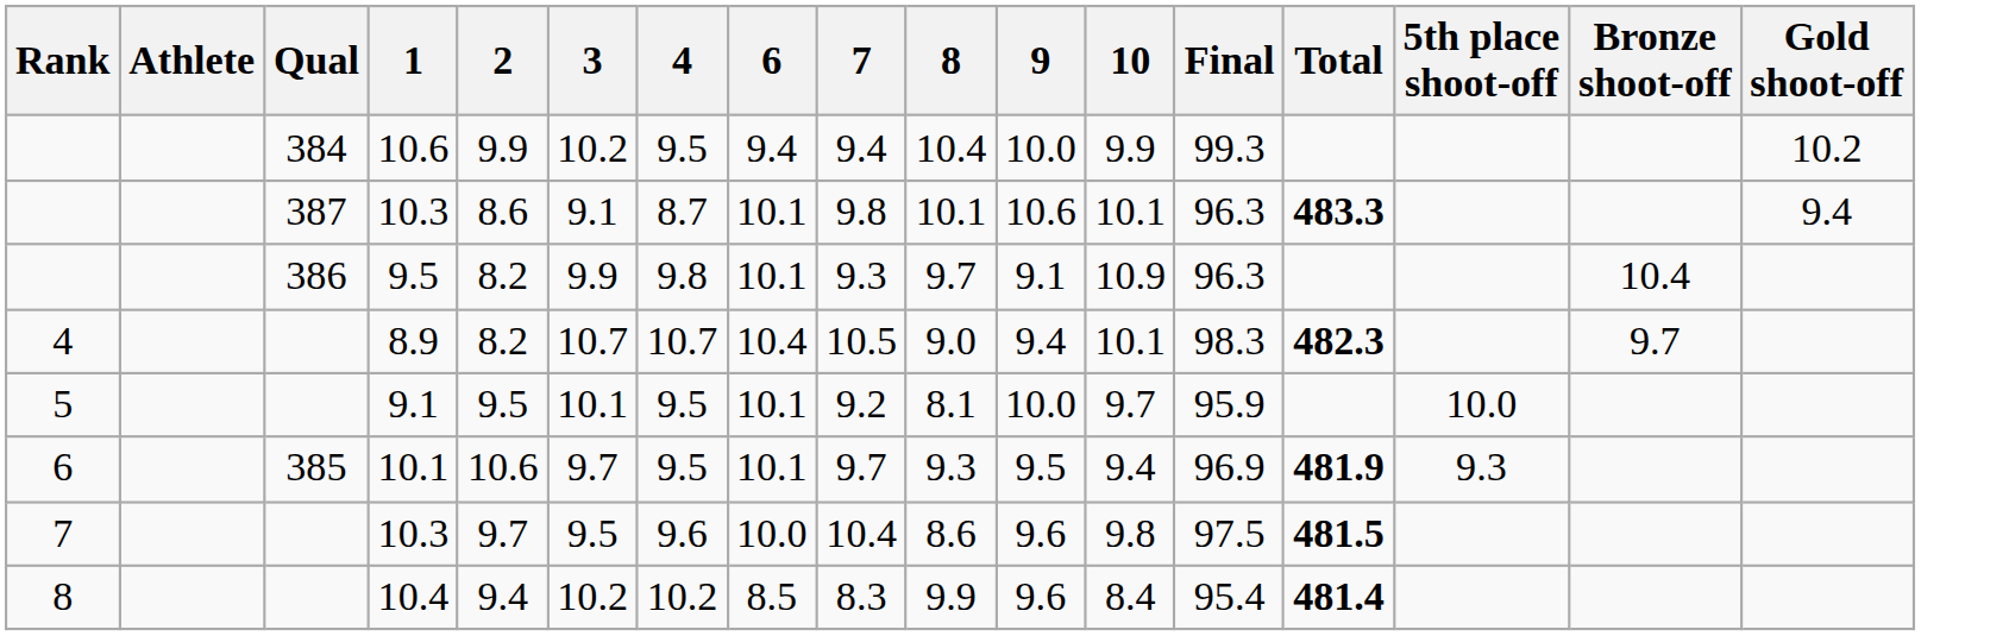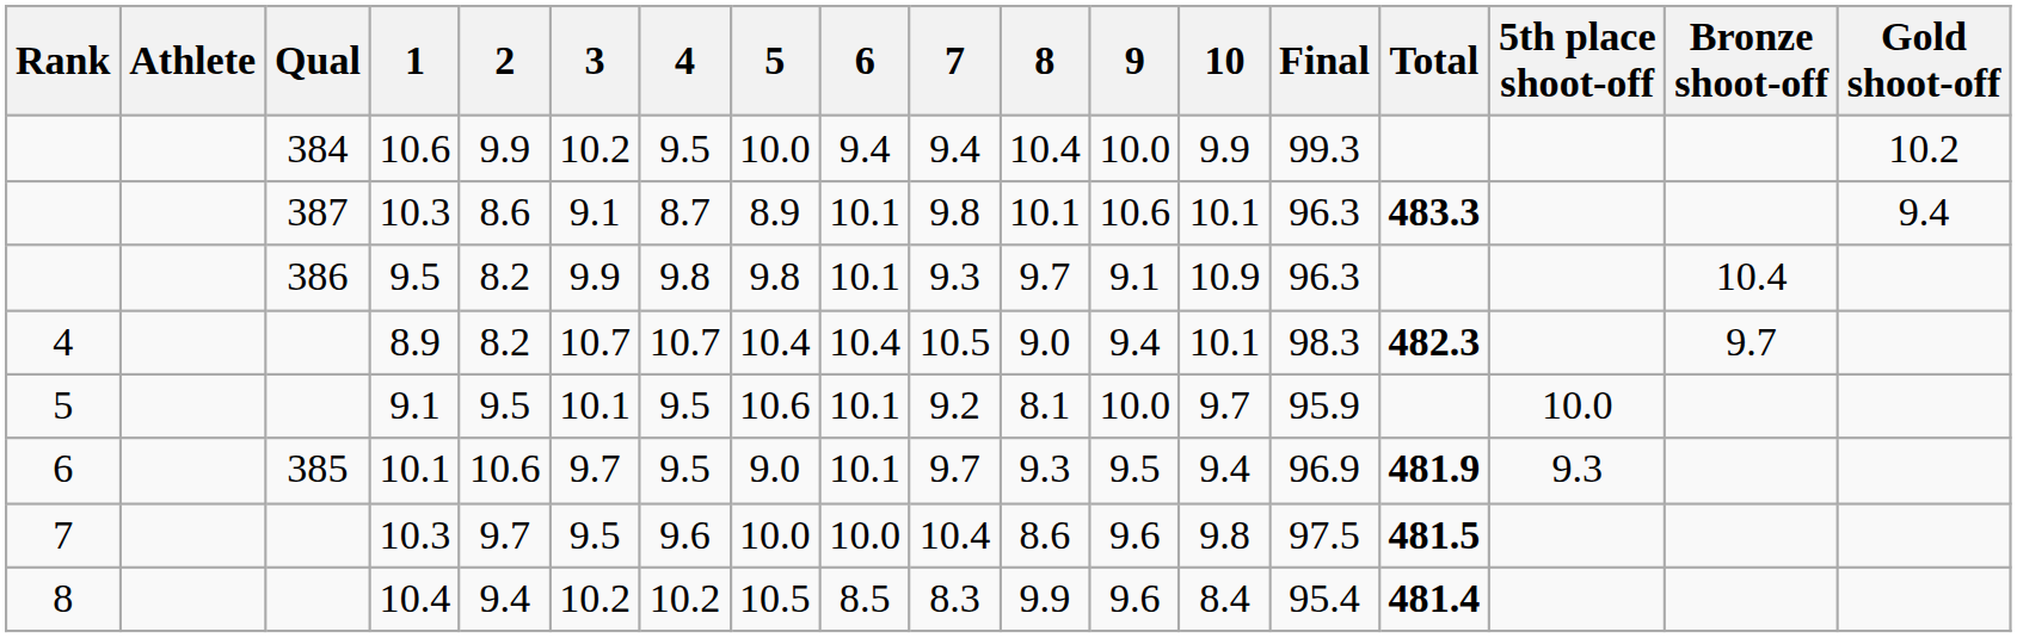 <table class="wikitable sortable" style="text-align: center">
 <tr>
 <th>Rank</th>
 <th>Athlete</th>
 <th>Qual</th>
 <th class="unsortable" style="width: 28px">1</th>
 <th class="unsortable" style="width: 28px">2</th>
 <th class="unsortable" style="width: 28px">3</th>
 <th class="unsortable" style="width: 28px">4</th>
+<th class="unsortable" style="width: 28px">5</th>
 <th class="unsortable" style="width: 28px">6</th>
 <th class="unsortable" style="width: 28px">7</th>
 <th class="unsortable" style="width: 28px">8</th>
 <th class="unsortable" style="width: 28px">9</th>
 <th class="unsortable" style="width: 28px">10</th>
 <th>Final</th>
 <th>Total</th>
 <th class="unsortable">5th place<br>shoot-off</th>
 <th class="unsortable">Bronze<br>shoot-off</th>
 <th class="unsortable">Gold<br>shoot-off</th>
 </tr>
 <tr>
 <td></td>
 <td style="text-align: left"></td>
 <td>384</td>
 <td>10.6</td>
 <td>9.9</td>
 <td>10.2</td>
 <td>9.5</td>
+<td>10.0</td>
 <td>9.4</td>
 <td>9.4</td>
 <td>10.4</td>
 <td>10.0</td>
 <td>9.9</td>
 <td>99.3</td>
 <td></td>
 <td></td>
 <td></td>
 <td>10.2</td>
 </tr>
 <tr>
 <td></td>
 <td style="text-align: left"></td>
 <td>387</td>
 <td>10.3</td>
 <td>8.6</td>
 <td>9.1</td>
 <td>8.7</td>
+<td>8.9</td>
 <td>10.1</td>
 <td>9.8</td>
 <td>10.1</td>
 <td>10.6</td>
 <td>10.1</td>
 <td>96.3</td>
 <td><strong>483.3</strong></td>
 <td></td>
 <td></td>
 <td>9.4</td>
 </tr>
 <tr>
 <td></td>
 <td style="text-align: left"></td>
 <td>386</td>
 <td>9.5</td>
 <td>8.2</td>
 <td>9.9</td>
+<td>9.8</td>
 <td>9.8</td>
 <td>10.1</td>
 <td>9.3</td>
 <td>9.7</td>
 <td>9.1</td>
 <td>10.9</td>
 <td>96.3</td>
 <td></td>
 <td></td>
 <td>10.4</td>
 <td></td>
 </tr>
 <tr>
 <td>4</td>
 <td style="text-align: left"></td>
 <td></td>
 <td>8.9</td>
 <td>8.2</td>
 <td>10.7</td>
 <td>10.7</td>
 <td>10.4</td>
+<td>10.4</td>
 <td>10.5</td>
 <td>9.0</td>
 <td>9.4</td>
 <td>10.1</td>
 <td>98.3</td>
 <td><strong>482.3</strong></td>
 <td></td>
 <td>9.7</td>
 <td></td>
 </tr>
 <tr>
 <td>5</td>
 <td style="text-align: left"></td>
 <td></td>
 <td>9.1</td>
 <td>9.5</td>
 <td>10.1</td>
 <td>9.5</td>
+<td>10.6</td>
 <td>10.1</td>
 <td>9.2</td>
 <td>8.1</td>
 <td>10.0</td>
 <td>9.7</td>
 <td>95.9</td>
 <td></td>
 <td>10.0</td>
 <td></td>
 <td></td>
 </tr>
 <tr>
 <td>6</td>
 <td style="text-align: left"></td>
 <td>385</td>
 <td>10.1</td>
 <td>10.6</td>
 <td>9.7</td>
 <td>9.5</td>
+<td>9.0</td>
 <td>10.1</td>
 <td>9.7</td>
 <td>9.3</td>
 <td>9.5</td>
 <td>9.4</td>
 <td>96.9</td>
 <td><strong>481.9</strong></td>
 <td>9.3</td>
 <td></td>
 <td></td>
 </tr>
 <tr>
 <td>7</td>
 <td style="text-align: left"></td>
 <td></td>
 <td>10.3</td>
 <td>9.7</td>
 <td>9.5</td>
 <td>9.6</td>
 <td>10.0</td>
+<td>10.0</td>
 <td>10.4</td>
 <td>8.6</td>
 <td>9.6</td>
 <td>9.8</td>
 <td>97.5</td>
 <td><strong>481.5</strong></td>
 <td></td>
 <td></td>
 <td></td>
 </tr>
 <tr>
 <td>8</td>
 <td style="text-align: left"></td>
 <td></td>
 <td>10.4</td>
 <td>9.4</td>
 <td>10.2</td>
 <td>10.2</td>
+<td>10.5</td>
 <td>8.5</td>
 <td>8.3</td>
 <td>9.9</td>
 <td>9.6</td>
 <td>8.4</td>
 <td>95.4</td>
 <td><strong>481.4</strong></td>
 <td></td>
 <td></td>
 <td></td>
 </tr>
 </table>
